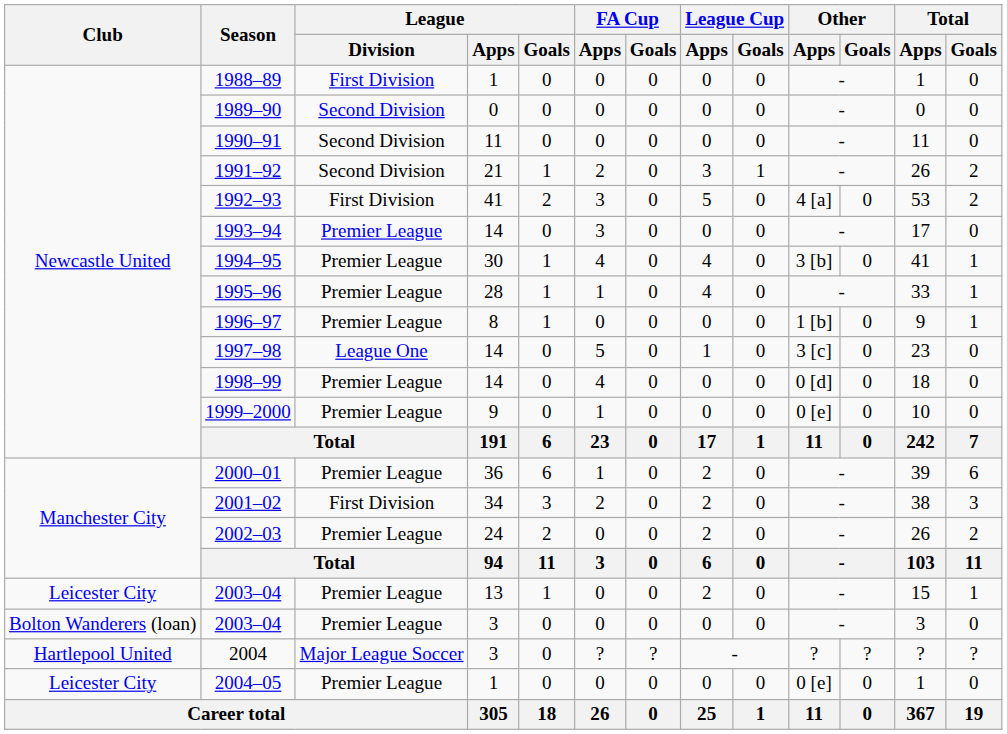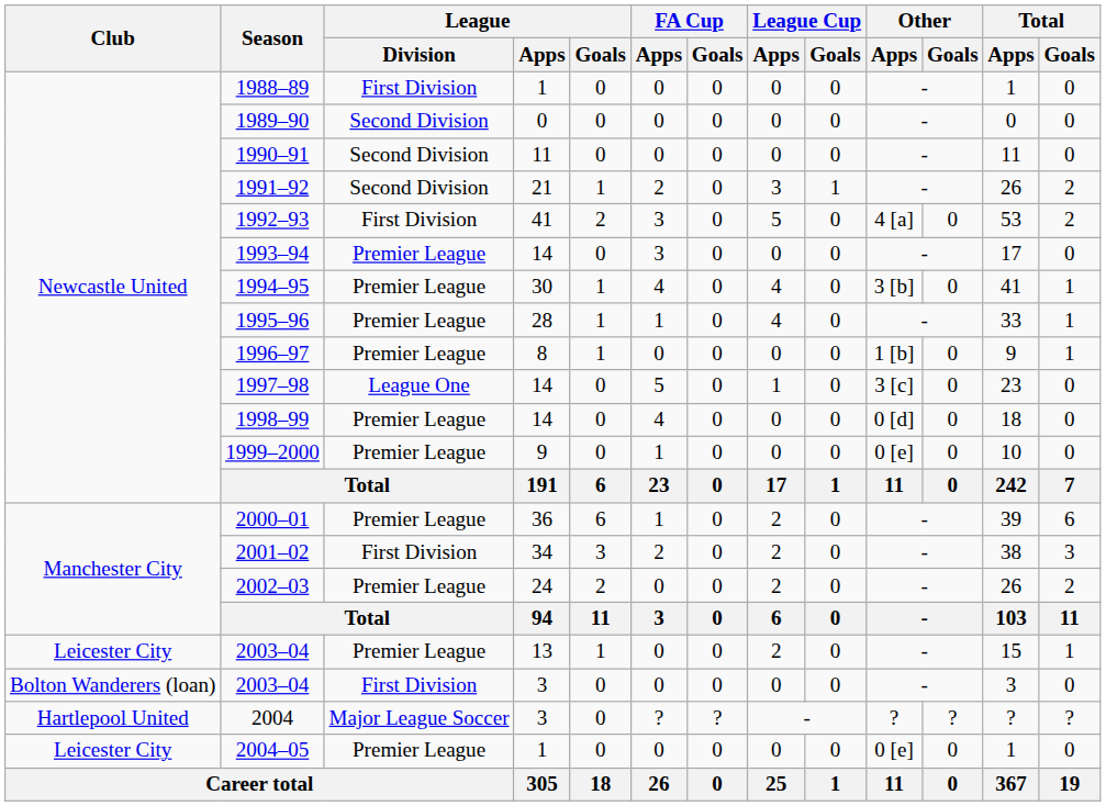 <table class="wikitable" style="text-align:center">
 <tr>
 <th rowspan="2">Club</th>
 <th rowspan="2">Season</th>
 <th colspan="3">League</th>
 <th colspan="2"><a href='#'>FA Cup</a></th>
 <th colspan="2"><a href='#'>League Cup</a></th>
 <th colspan="2">Other</th>
 <th colspan="2">Total</th>
 </tr>
 <tr>
 <th>Division</th>
 <th>Apps</th>
 <th>Goals</th>
 <th>Apps</th>
 <th>Goals</th>
 <th>Apps</th>
 <th>Goals</th>
 <th>Apps</th>
 <th>Goals</th>
 <th>Apps</th>
 <th>Goals</th>
 </tr>
 <tr>
 <td rowspan="13"><a href='#'>Newcastle United</a></td>
 <td><a href='#'>1988–89</a></td>
 <td><a href='#'>First Division</a></td>
 <td>1</td>
 <td>0</td>
 <td>0</td>
 <td>0</td>
 <td>0</td>
 <td>0</td>
 <td colspan="2">-</td>
 <td>1</td>
 <td>0</td>
 </tr>
 <tr>
 <td><a href='#'>1989–90</a></td>
 <td><a href='#'>Second Division</a></td>
 <td>0</td>
 <td>0</td>
 <td>0</td>
 <td>0</td>
 <td>0</td>
 <td>0</td>
 <td colspan="2">-</td>
 <td>0</td>
 <td>0</td>
 </tr>
 <tr>
 <td><a href='#'>1990–91</a></td>
 <td>Second Division</td>
 <td>11</td>
 <td>0</td>
 <td>0</td>
 <td>0</td>
 <td>0</td>
 <td>0</td>
 <td colspan="2">-</td>
 <td>11</td>
 <td>0</td>
 </tr>
 <tr>
 <td><a href='#'>1991–92</a></td>
 <td>Second Division</td>
 <td>21</td>
 <td>1</td>
 <td>2</td>
 <td>0</td>
 <td>3</td>
 <td>1</td>
 <td colspan="2">-</td>
 <td>26</td>
 <td>2</td>
 </tr>
 <tr>
 <td><a href='#'>1992–93</a></td>
 <td>First Division</td>
 <td>41</td>
 <td>2</td>
 <td>3</td>
 <td>0</td>
 <td>5</td>
 <td>0</td>
 <td>4 [a]</td>
 <td>0</td>
 <td>53</td>
 <td>2</td>
 </tr>
 <tr>
 <td><a href='#'>1993–94</a></td>
 <td><a href='#'>Premier League</a></td>
 <td>14</td>
 <td>0</td>
 <td>3</td>
 <td>0</td>
 <td>0</td>
 <td>0</td>
 <td colspan="2">-</td>
 <td>17</td>
 <td>0</td>
 </tr>
 <tr>
 <td><a href='#'>1994–95</a></td>
 <td>Premier League</td>
 <td>30</td>
 <td>1</td>
 <td>4</td>
 <td>0</td>
 <td>4</td>
 <td>0</td>
 <td>3 [b]</td>
 <td>0</td>
 <td>41</td>
 <td>1</td>
 </tr>
 <tr>
 <td><a href='#'>1995–96</a></td>
 <td>Premier League</td>
 <td>28</td>
 <td>1</td>
 <td>1</td>
 <td>0</td>
 <td>4</td>
 <td>0</td>
 <td colspan="2">-</td>
 <td>33</td>
 <td>1</td>
 </tr>
 <tr>
 <td><a href='#'>1996–97</a></td>
 <td>Premier League</td>
 <td>8</td>
 <td>1</td>
 <td>0</td>
 <td>0</td>
 <td>0</td>
 <td>0</td>
 <td>1 [b]</td>
 <td>0</td>
 <td>9</td>
 <td>1</td>
 </tr>
 <tr>
 <td><a href='#'>1997–98</a></td>
 <td><a href='#'>League One</a></td>
 <td>14</td>
 <td>0</td>
 <td>5</td>
 <td>0</td>
 <td>1</td>
 <td>0</td>
 <td>3 [c]</td>
 <td>0</td>
 <td>23</td>
 <td>0</td>
 </tr>
 <tr>
 <td><a href='#'>1998–99</a></td>
 <td>Premier League</td>
 <td>14</td>
 <td>0</td>
 <td>4</td>
 <td>0</td>
 <td>0</td>
 <td>0</td>
 <td>0 [d]</td>
 <td>0</td>
 <td>18</td>
 <td>0</td>
 </tr>
 <tr>
 <td><a href='#'>1999–2000</a></td>
 <td>Premier League</td>
 <td>9</td>
 <td>0</td>
 <td>1</td>
 <td>0</td>
 <td>0</td>
 <td>0</td>
 <td>0 [e]</td>
 <td>0</td>
 <td>10</td>
 <td>0</td>
 </tr>
 <tr>
 <th colspan="2">Total</th>
 <th>191</th>
 <th>6</th>
 <th>23</th>
 <th>0</th>
 <th>17</th>
 <th>1</th>
 <th>11</th>
 <th>0</th>
 <th>242</th>
 <th>7</th>
 </tr>
 <tr>
 <td rowspan="4"><a href='#'>Manchester City</a></td>
 <td><a href='#'>2000–01</a></td>
 <td>Premier League</td>
 <td>36</td>
 <td>6</td>
 <td>1</td>
 <td>0</td>
 <td>2</td>
 <td>0</td>
 <td colspan="2">-</td>
 <td>39</td>
 <td>6</td>
 </tr>
 <tr>
 <td><a href='#'>2001–02</a></td>
 <td>First Division</td>
 <td>34</td>
 <td>3</td>
 <td>2</td>
 <td>0</td>
 <td>2</td>
 <td>0</td>
 <td colspan="2">-</td>
 <td>38</td>
 <td>3</td>
 </tr>
 <tr>
 <td><a href='#'>2002–03</a></td>
 <td>Premier League</td>
 <td>24</td>
 <td>2</td>
 <td>0</td>
 <td>0</td>
 <td>2</td>
 <td>0</td>
 <td colspan="2">-</td>
 <td>26</td>
 <td>2</td>
 </tr>
 <tr>
 <th colspan="2">Total</th>
 <th>94</th>
 <th>11</th>
 <th>3</th>
 <th>0</th>
 <th>6</th>
 <th>0</th>
 <th colspan="2">-</th>
 <th>103</th>
 <th>11</th>
 </tr>
 <tr>
 <td><a href='#'>Leicester City</a></td>
 <td><a href='#'>2003–04</a></td>
 <td>Premier League</td>
 <td>13</td>
 <td>1</td>
 <td>0</td>
 <td>0</td>
 <td>2</td>
 <td>0</td>
 <td colspan="2">-</td>
 <td>15</td>
 <td>1</td>
 </tr>
 <tr>
 <td><a href='#'>Bolton Wanderers</a> (loan)</td>
 <td><a href='#'>2003–04</a></td>
-<td>Premier League</td>
+<td><a href='#'>First Division</a></td>
 <td>3</td>
 <td>0</td>
 <td>0</td>
 <td>0</td>
 <td>0</td>
 <td>0</td>
 <td colspan="2">-</td>
 <td>3</td>
 <td>0</td>
 </tr>
 <tr>
 <td><a href='#'>Hartlepool United</a></td>
 <td>2004</td>
 <td><a href='#'>Major League Soccer</a></td>
 <td>3</td>
 <td>0</td>
 <td>?</td>
 <td>?</td>
 <td colspan="2">-</td>
 <td>?</td>
 <td>?</td>
 <td>?</td>
 <td>?</td>
 </tr>
 <tr>
 <td><a href='#'>Leicester City</a></td>
 <td><a href='#'>2004–05</a></td>
 <td>Premier League</td>
 <td>1</td>
 <td>0</td>
 <td>0</td>
 <td>0</td>
 <td>0</td>
 <td>0</td>
 <td>0 [e]</td>
 <td>0</td>
 <td>1</td>
 <td>0</td>
 </tr>
 <tr>
 <th colspan="3">Career total</th>
 <th>305</th>
 <th>18</th>
 <th>26</th>
 <th>0</th>
 <th>25</th>
 <th>1</th>
 <th>11</th>
 <th>0</th>
 <th>367</th>
 <th>19</th>
 </tr>
 </table>
